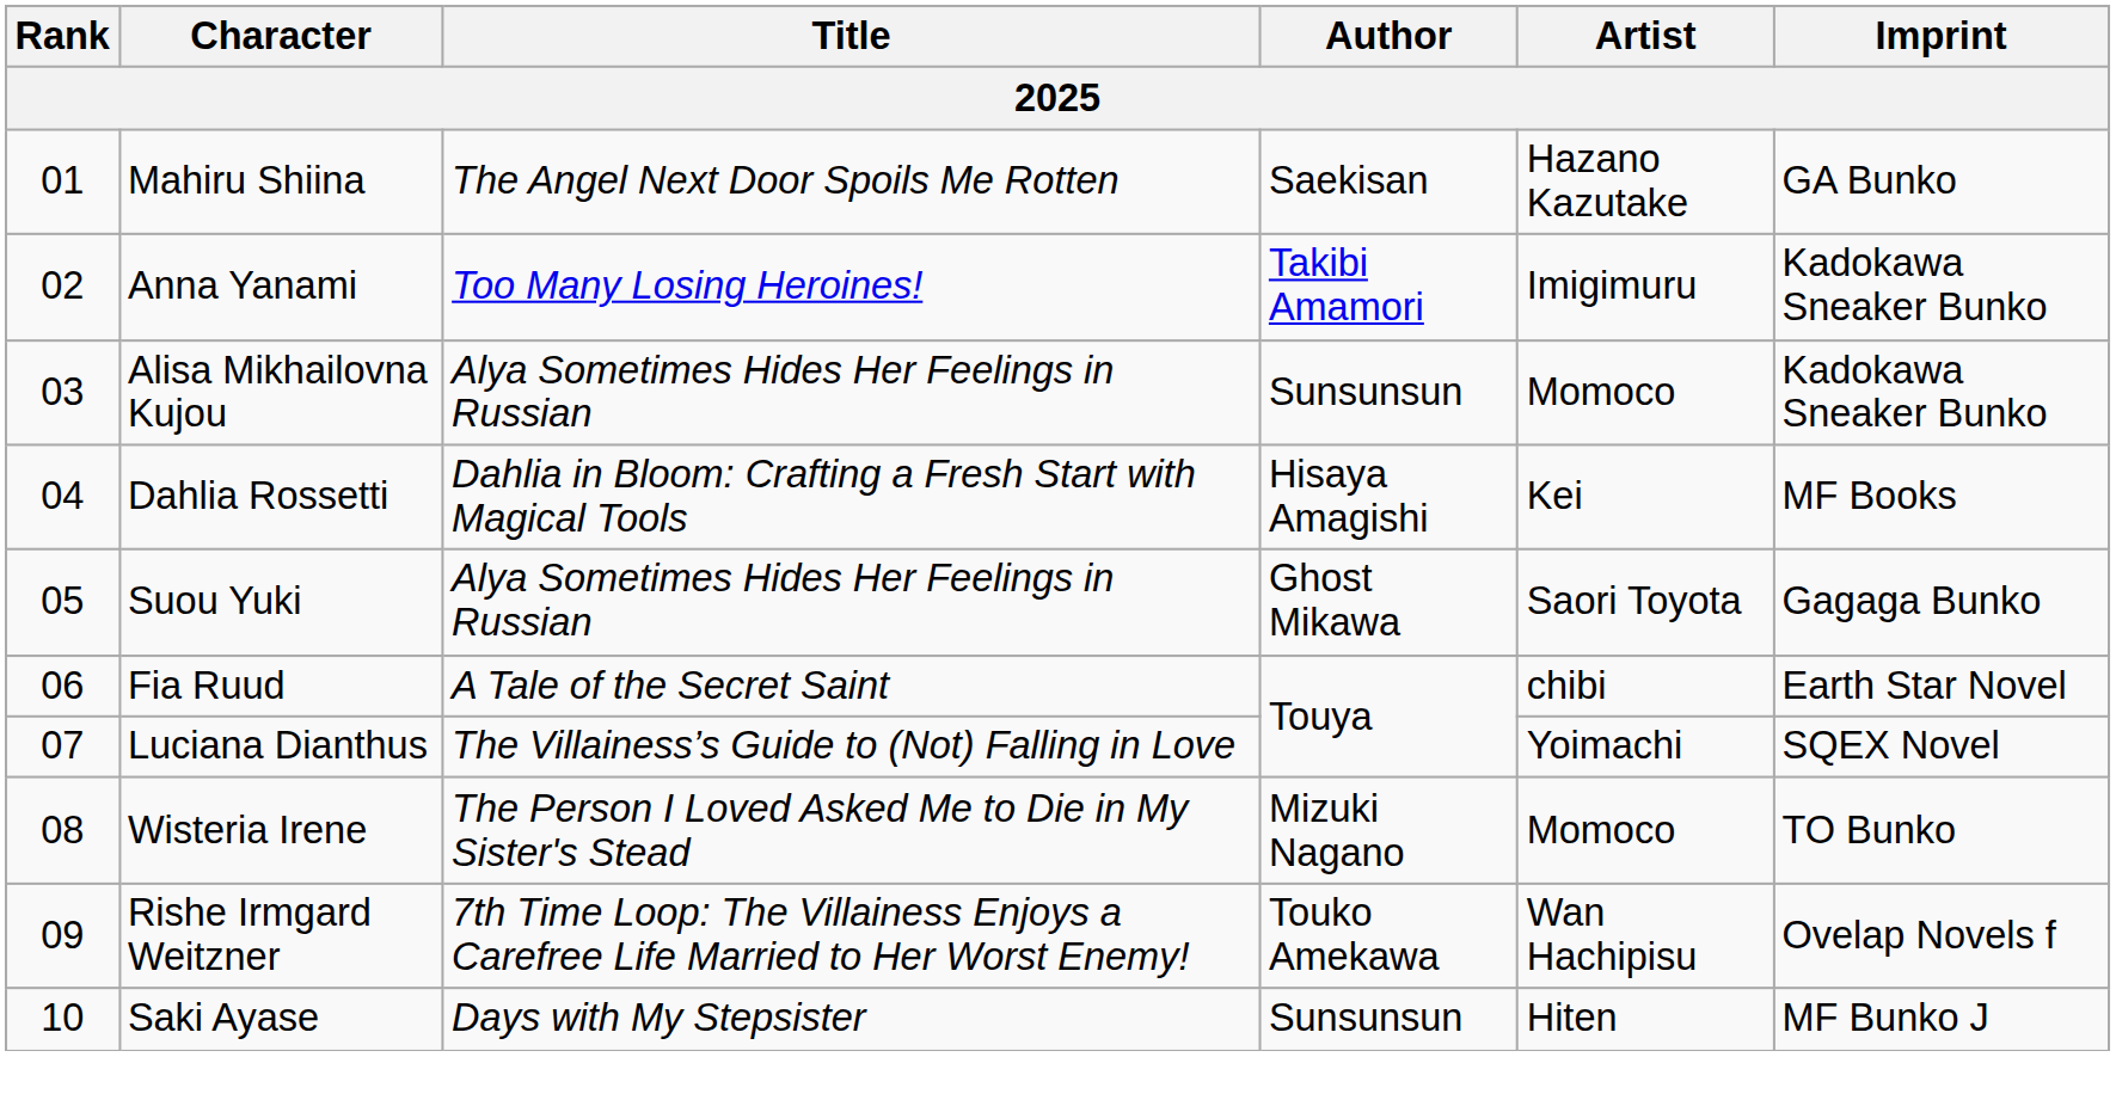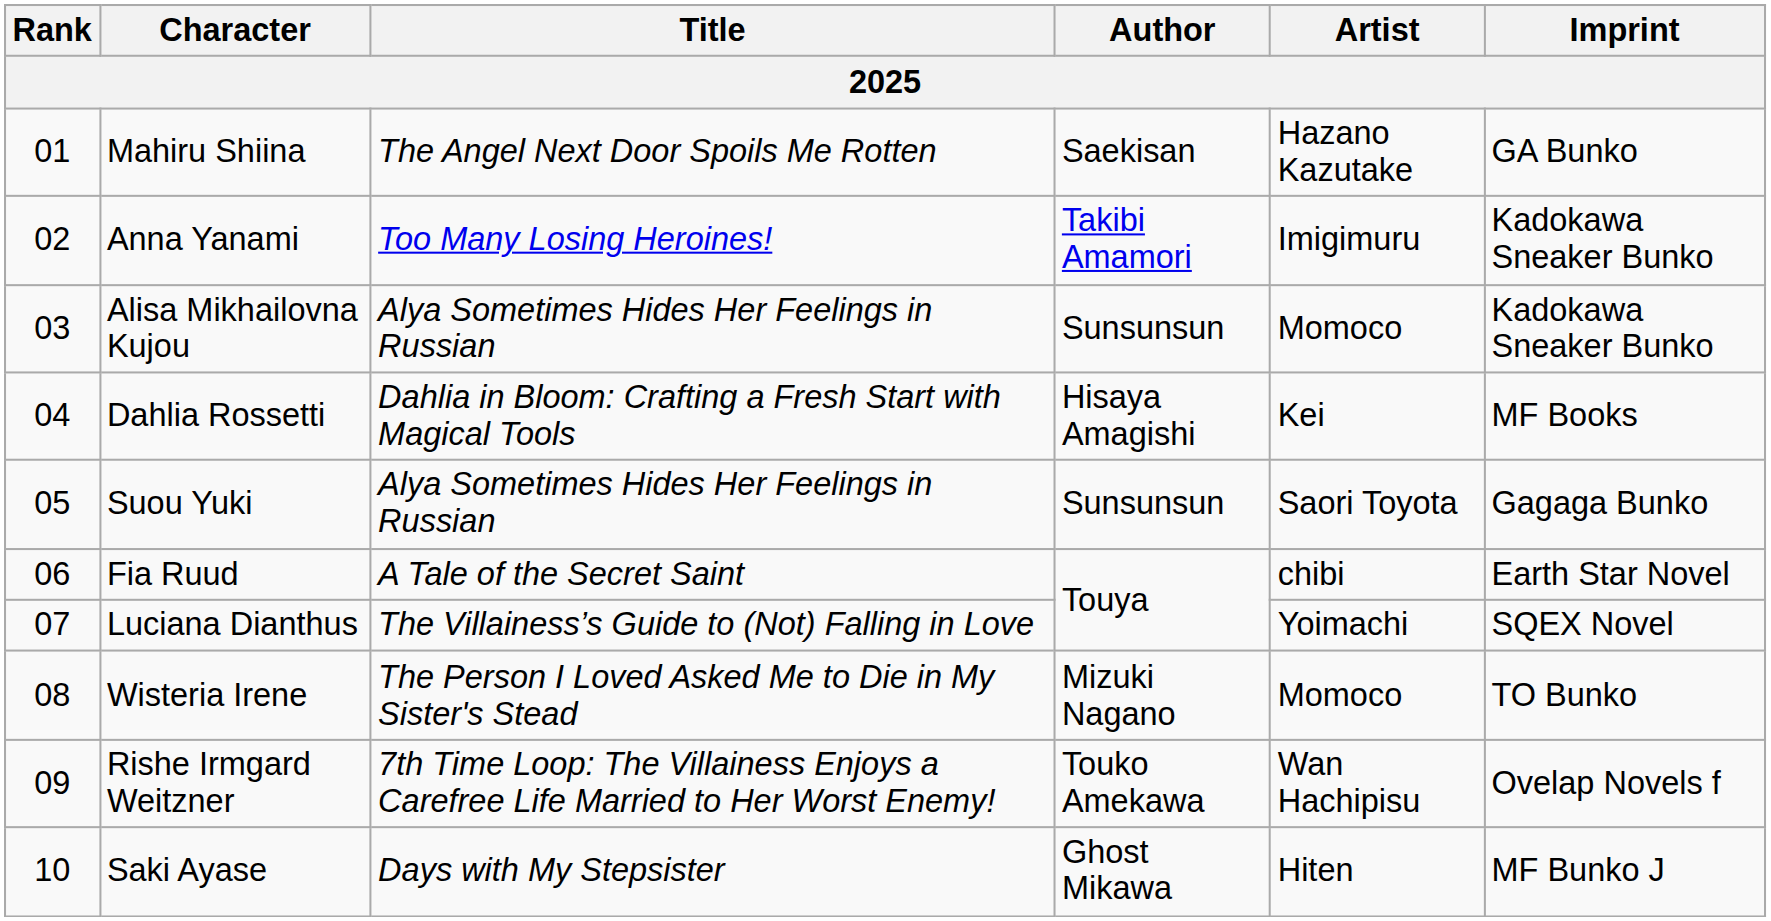 <table class="wikitable">
 <tr>
 <th>Rank</th>
 <th>Character</th>
 <th>Title</th>
 <th>Author</th>
 <th>Artist</th>
 <th>Imprint</th>
 </tr>
 <tr>
 <th colspan="6">2025</th>
 </tr>
 <tr>
 <td align="center">01</td>
 <td>Mahiru Shiina</td>
 <td><em>The Angel Next Door Spoils Me Rotten</em></td>
 <td>Saekisan</td>
 <td>Hazano Kazutake</td>
 <td>GA Bunko</td>
 </tr>
 <tr>
 <td align="center">02</td>
 <td>Anna Yanami</td>
 <td><em><a href='#'>Too Many Losing Heroines!</a></em></td>
 <td><a href='#'>Takibi Amamori</a></td>
 <td>Imigimuru</td>
 <td>Kadokawa Sneaker Bunko</td>
 </tr>
 <tr>
 <td align="center">03</td>
 <td>Alisa Mikhailovna Kujou</td>
 <td><em>Alya Sometimes Hides Her Feelings in Russian</em></td>
 <td>Sunsunsun</td>
 <td>Momoco</td>
 <td>Kadokawa Sneaker Bunko</td>
 </tr>
 <tr>
 <td align="center">04</td>
 <td>Dahlia Rossetti</td>
 <td><em>Dahlia in Bloom: Crafting a Fresh Start with Magical Tools</em></td>
 <td>Hisaya Amagishi</td>
 <td>Kei</td>
 <td>MF Books</td>
 </tr>
 <tr>
 <td align="center">05</td>
 <td>Suou Yuki</td>
 <td><em>Alya Sometimes Hides Her Feelings in Russian</em></td>
-<td>Ghost Mikawa</td>
+<td>Sunsunsun</td>
 <td>Saori Toyota</td>
 <td>Gagaga Bunko</td>
 </tr>
 <tr>
 <td align="center">06</td>
 <td>Fia Ruud</td>
 <td><em>A Tale of the Secret Saint</em></td>
 <td rowspan="2">Touya</td>
 <td>chibi</td>
 <td>Earth Star Novel</td>
 </tr>
 <tr>
 <td align="center">07</td>
 <td>Luciana Dianthus</td>
 <td><em>The Villainess’s Guide to (Not) Falling in Love</em></td>
 <td>Yoimachi</td>
 <td>SQEX Novel</td>
 </tr>
 <tr>
 <td align="center">08</td>
 <td>Wisteria Irene</td>
 <td><em>The Person I Loved Asked Me to Die in My Sister's Stead</em></td>
 <td>Mizuki Nagano</td>
 <td>Momoco</td>
 <td>TO Bunko</td>
 </tr>
 <tr>
 <td align="center">09</td>
 <td>Rishe Irmgard Weitzner</td>
 <td><em>7th Time Loop: The Villainess Enjoys a Carefree Life Married to Her Worst Enemy!</em></td>
 <td>Touko Amekawa</td>
 <td>Wan Hachipisu</td>
 <td>Ovelap Novels f</td>
 </tr>
 <tr>
 <td align="center">10</td>
 <td>Saki Ayase</td>
 <td><em>Days with My Stepsister</em></td>
-<td>Sunsunsun</td>
+<td>Ghost Mikawa</td>
 <td>Hiten</td>
 <td>MF Bunko J</td>
 </tr>
 </table>
